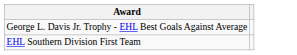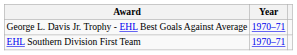 <table class="wikitable">
 <tr>
 <th>Award</th>
+<th>Year</th>
 <th></th>
 </tr>
 <tr>
 <td>George L. Davis Jr. Trophy - <a href='#'>EHL</a> Best Goals Against Average</td>
+<td><a href='#'>1970–71</a></td>
 <td></td>
 </tr>
 <tr>
 <td><a href='#'>EHL</a> Southern Division First Team</td>
+<td><a href='#'>1970–71</a></td>
 <td></td>
 </tr>
 </table>
